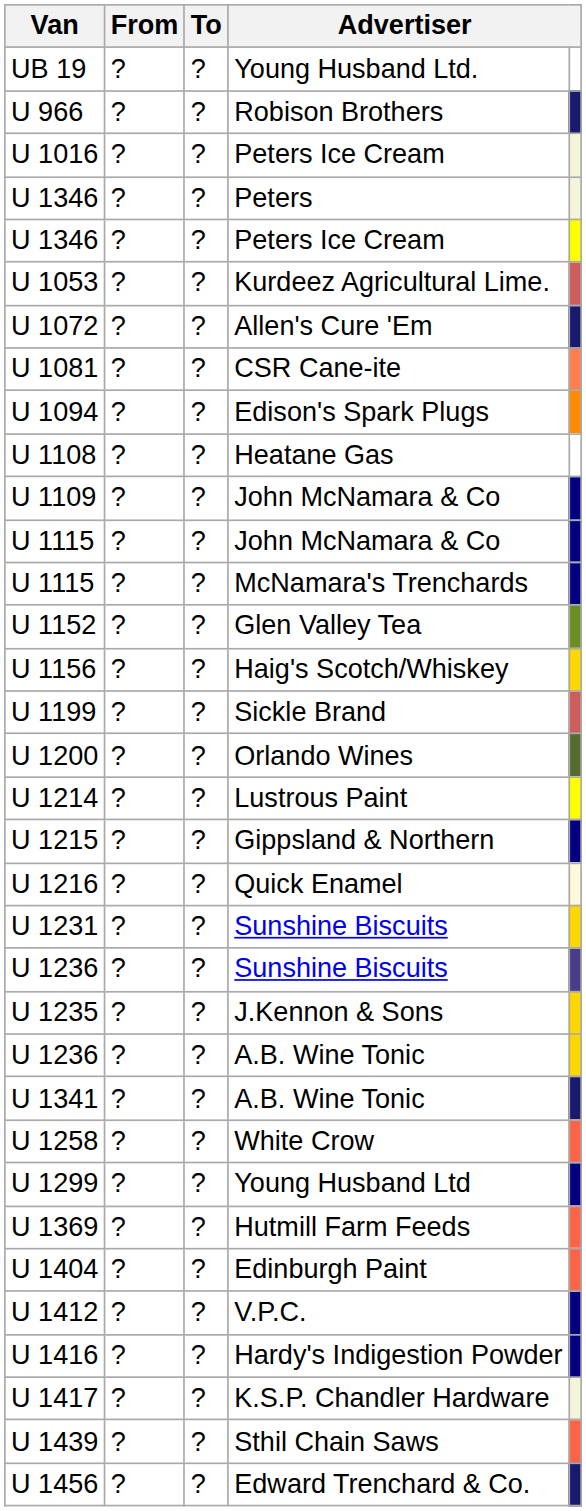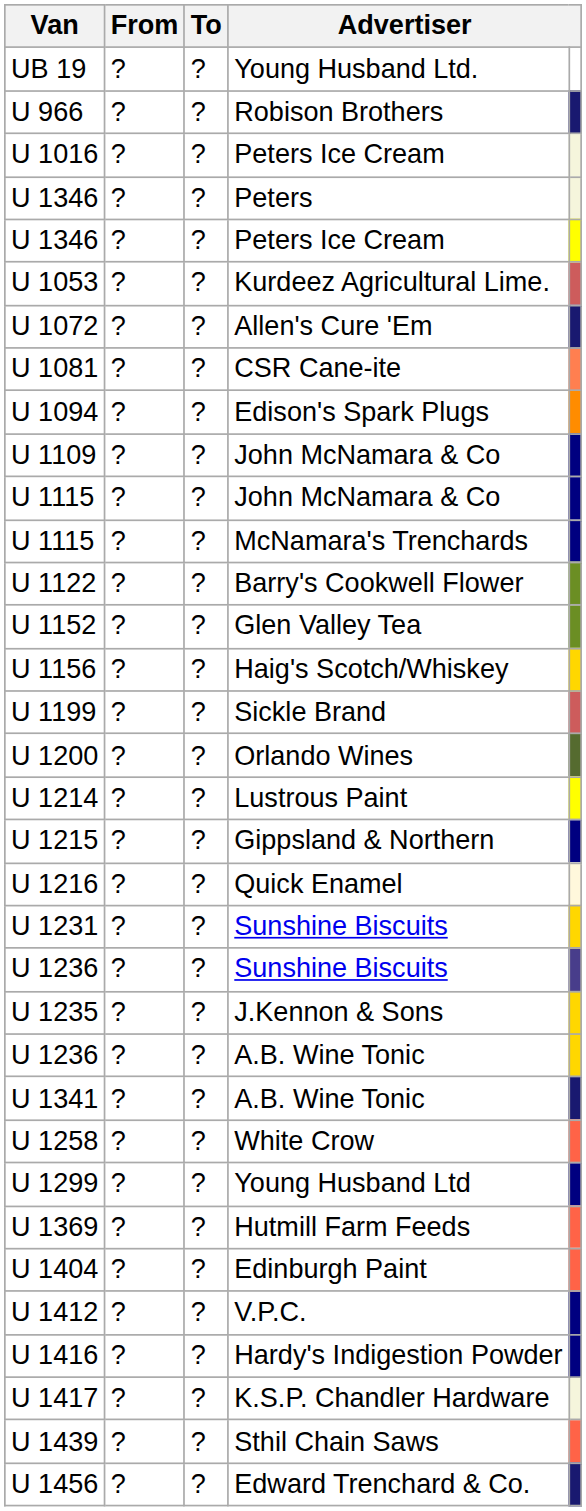 <table class="wikitable mw-collapsible mw-collapsed sortable">
 <tr bgcolor="#FFFFFF">
 <th>Van</th>
 <th>From</th>
 <th>To</th>
 <th colspan=2>Advertiser</th>
 </tr>
 <tr bgcolor="#FFFFFF">
 <td>UB 19</td>
 <td>?</td>
 <td>?</td>
 <td>Young Husband Ltd.</td>
 <td></td>
 </tr>
 <tr bgcolor="#FFFFFF">
 <td>U 966</td>
 <td>?</td>
 <td>?</td>
 <td>Robison Brothers</td>
 <td style="background: #191970;"></td>
 </tr>
 <tr bgcolor="#FFFFFF">
 <td>U 1016</td>
 <td>?</td>
 <td>?</td>
 <td>Peters Ice Cream</td>
 <td style="background: #F5F5DC;"></td>
 </tr>
 <tr bgcolor="#FFFFFF">
 <td>U 1346</td>
 <td>?</td>
 <td>?</td>
 <td>Peters</td>
 <td style="background: #F5F5DC;"></td>
 </tr>
 <tr bgcolor="#FFFFFF">
 <td>U 1346</td>
 <td>?</td>
 <td>?</td>
 <td>Peters Ice Cream</td>
 <td style="background: #FFFF00;"></td>
 </tr>
 <tr bgcolor="#FFFFFF">
 <td>U 1053</td>
 <td>?</td>
 <td>?</td>
 <td>Kurdeez Agricultural Lime.</td>
 <td style="background: #CD5C5C;"></td>
 </tr>
 <tr bgcolor="#FFFFFF">
 <td>U 1072</td>
 <td>?</td>
 <td>?</td>
 <td>Allen's Cure 'Em</td>
 <td style="background: #191970;"></td>
 </tr>
 <tr bgcolor="#FFFFFF">
 <td>U 1081</td>
 <td>?</td>
 <td>?</td>
 <td>CSR Cane-ite</td>
 <td style="background: #FF7F50;"></td>
 </tr>
 <tr bgcolor="#FFFFFF">
 <td>U 1094</td>
 <td>?</td>
 <td>?</td>
 <td>Edison's Spark Plugs</td>
 <td style="background: #FF8C00;"></td>
 </tr>
 <tr bgcolor="#FFFFFF">
-<td>U 1108</td>
-<td>?</td>
-<td>?</td>
-<td>Heatane Gas</td>
-<td style="background: #FFFFFF;"></td>
-</tr>
-<tr bgcolor="#FFFFFF">
 <td>U 1109</td>
 <td>?</td>
 <td>?</td>
 <td>John McNamara & Co</td>
 <td style="background: #000080;"></td>
 </tr>
 <tr bgcolor="#FFFFFF">
 <td>U 1115</td>
 <td>?</td>
 <td>?</td>
 <td>John McNamara & Co</td>
 <td style="background: #000080;"></td>
 </tr>
 <tr bgcolor="#FFFFFF">
 <td>U 1115</td>
 <td>?</td>
 <td>?</td>
 <td>McNamara's Trenchards</td>
 <td style="background: #000080;"></td>
+</tr>
+<tr bgcolor="#FFFFFF">
+<td>U 1122</td>
+<td>?</td>
+<td>?</td>
+<td>Barry's Cookwell Flower</td>
+<td style="background: #6B8E23;"></td>
 </tr>
 <tr bgcolor="#FFFFFF">
 <td>U 1152</td>
 <td>?</td>
 <td>?</td>
 <td>Glen Valley Tea</td>
 <td style="background: #6B8E23;"></td>
 </tr>
 <tr bgcolor="#FFFFFF">
 <td>U 1156</td>
 <td>?</td>
 <td>?</td>
 <td>Haig's Scotch/Whiskey</td>
 <td style="background: #FFD700;"></td>
 </tr>
 <tr bgcolor="#FFFFFF">
 <td>U 1199</td>
 <td>?</td>
 <td>?</td>
 <td>Sickle Brand</td>
 <td style="background: #CD5C5C;"></td>
 </tr>
 <tr bgcolor="#FFFFFF">
 <td>U 1200</td>
 <td>?</td>
 <td>?</td>
 <td>Orlando Wines</td>
 <td style="background: #556B2F;"></td>
 </tr>
 <tr bgcolor="#FFFFFF">
 <td>U 1214</td>
 <td>?</td>
 <td>?</td>
 <td>Lustrous Paint</td>
 <td style="background: #FFFF00;"></td>
 </tr>
 <tr bgcolor="#FFFFFF">
 <td>U 1215</td>
 <td>?</td>
 <td>?</td>
 <td>Gippsland & Northern</td>
 <td style="background: #000080;"></td>
 </tr>
 <tr bgcolor="#FFFFFF">
 <td>U 1216</td>
 <td>?</td>
 <td>?</td>
 <td>Quick Enamel</td>
 <td style="background: #FFF8DC;"></td>
 </tr>
 <tr bgcolor="#FFFFFF">
 <td>U 1231</td>
 <td>?</td>
 <td>?</td>
 <td><a href='#'>Sunshine Biscuits</a></td>
 <td style="background: #FFD700;"></td>
 </tr>
 <tr bgcolor="#FFFFFF">
 <td>U 1236</td>
 <td>?</td>
 <td>?</td>
 <td><a href='#'>Sunshine Biscuits</a></td>
 <td style="background: #483D8B;"></td>
 </tr>
 <tr bgcolor="#FFFFFF">
 <td>U 1235</td>
 <td>?</td>
 <td>?</td>
 <td>J.Kennon & Sons</td>
 <td style="background: #FFD700;"></td>
 </tr>
 <tr bgcolor="#FFFFFF">
 <td>U 1236</td>
 <td>?</td>
 <td>?</td>
 <td>A.B. Wine Tonic</td>
 <td style="background: #FFD700;"></td>
 </tr>
 <tr bgcolor="#FFFFFF">
 <td>U 1341</td>
 <td>?</td>
 <td>?</td>
 <td>A.B. Wine Tonic</td>
 <td style="background: #191970;"></td>
 </tr>
 <tr bgcolor="#FFFFFF">
 <td>U 1258</td>
 <td>?</td>
 <td>?</td>
 <td>White Crow</td>
 <td style="background: #FF6347;"></td>
 </tr>
 <tr bgcolor="#FFFFFF">
 <td>U 1299</td>
 <td>?</td>
 <td>?</td>
 <td>Young Husband Ltd</td>
 <td style="background: #000080;"></td>
 </tr>
 <tr bgcolor="#FFFFFF">
 <td>U 1369</td>
 <td>?</td>
 <td>?</td>
 <td>Hutmill Farm Feeds</td>
 <td style="background: #FF6347;"></td>
 </tr>
 <tr bgcolor="#FFFFFF">
 <td>U 1404</td>
 <td>?</td>
 <td>?</td>
 <td>Edinburgh Paint</td>
 <td style="background: #FF6347;"></td>
 </tr>
 <tr bgcolor="#FFFFFF">
 <td>U 1412</td>
 <td>?</td>
 <td>?</td>
 <td>V.P.C.</td>
 <td style="background: #000080;"></td>
 </tr>
 <tr bgcolor="#FFFFFF">
 <td>U 1416</td>
 <td>?</td>
 <td>?</td>
 <td>Hardy's Indigestion Powder</td>
 <td style="background: #000080;"></td>
 </tr>
 <tr bgcolor="#FFFFFF">
 <td>U 1417</td>
 <td>?</td>
 <td>?</td>
 <td>K.S.P. Chandler Hardware</td>
 <td style="background: #F5F5DC;"></td>
 </tr>
 <tr bgcolor="#FFFFFF">
 <td>U 1439</td>
 <td>?</td>
 <td>?</td>
 <td>Sthil Chain Saws</td>
 <td style="background: #FF6347;"></td>
 </tr>
 <tr bgcolor="#FFFFFF">
 <td>U 1456</td>
 <td>?</td>
 <td>?</td>
 <td>Edward Trenchard & Co.</td>
 <td style="background: #191970;"></td>
 </tr>
 </table>
